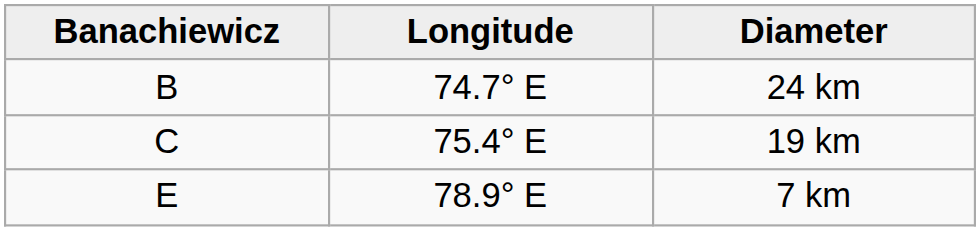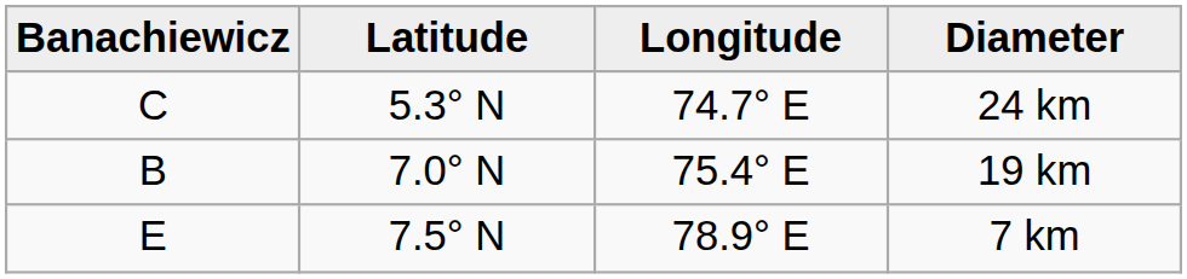 <table class="wikitable">
 <tr>
 <th width="25%" style="background:#eeeeee;">Banachiewicz</th>
+<th width="25%" style="background:#eeeeee;">Latitude</th>
 <th width="25%" style="background:#eeeeee;">Longitude</th>
 <th width="25%" style="background:#eeeeee;">Diameter</th>
 </tr>
 <tr>
-<td align="center">B</td>
+<td align="center">C</td>
+<td align="center">5.3° N</td>
 <td align="center">74.7° E</td>
 <td align="center">24 km</td>
 </tr>
 <tr>
-<td align="center">C</td>
+<td align="center">B</td>
+<td align="center">7.0° N</td>
 <td align="center">75.4° E</td>
 <td align="center">19 km</td>
 </tr>
 <tr>
 <td align="center">E</td>
+<td align="center">7.5° N</td>
 <td align="center">78.9° E</td>
 <td align="center">7 km</td>
 </tr>
 </table>
